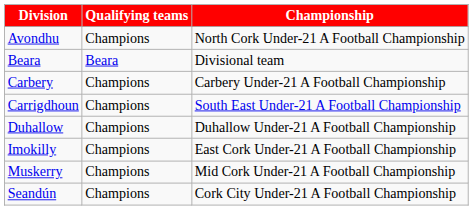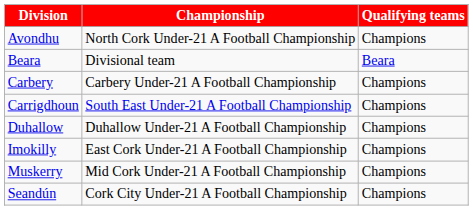 <table class="wikitable">
 <tr>
 <th style="background:red;color:white">Division</th>
+<th style="background:red;color:white">Championship</th>
 <th style="background:red;color:white">Qualifying teams</th>
-<th style="background:red;color:white">Championship</th>
 </tr>
 <tr>
 <td><a href='#'>Avondhu</a></td>
+<td>North Cork Under-21 A Football Championship</td>
 <td>Champions</td>
-<td>North Cork Under-21 A Football Championship</td>
 </tr>
 <tr>
 <td><a href='#'>Beara</a></td>
+<td>Divisional team</td>
 <td><a href='#'>Beara</a></td>
-<td>Divisional team</td>
 </tr>
 <tr>
 <td><a href='#'>Carbery</a></td>
+<td>Carbery Under-21 A Football Championship</td>
 <td>Champions</td>
-<td>Carbery Under-21 A Football Championship</td>
 </tr>
 <tr>
 <td><a href='#'>Carrigdhoun</a></td>
+<td><a href='#'>South East Under-21 A Football Championship</a></td>
 <td>Champions</td>
-<td><a href='#'>South East Under-21 A Football Championship</a></td>
 </tr>
 <tr>
 <td><a href='#'>Duhallow</a></td>
+<td>Duhallow Under-21 A Football Championship</td>
 <td>Champions</td>
-<td>Duhallow Under-21 A Football Championship</td>
 </tr>
 <tr>
 <td><a href='#'>Imokilly</a></td>
+<td>East Cork Under-21 A Football Championship</td>
 <td>Champions</td>
-<td>East Cork Under-21 A Football Championship</td>
 </tr>
 <tr>
 <td><a href='#'>Muskerry</a></td>
+<td>Mid Cork Under-21 A Football Championship</td>
 <td>Champions</td>
-<td>Mid Cork Under-21 A Football Championship</td>
 </tr>
 <tr>
 <td><a href='#'>Seandún</a></td>
+<td>Cork City Under-21 A Football Championship</td>
 <td>Champions</td>
-<td>Cork City Under-21 A Football Championship</td>
 </tr>
 </table>
